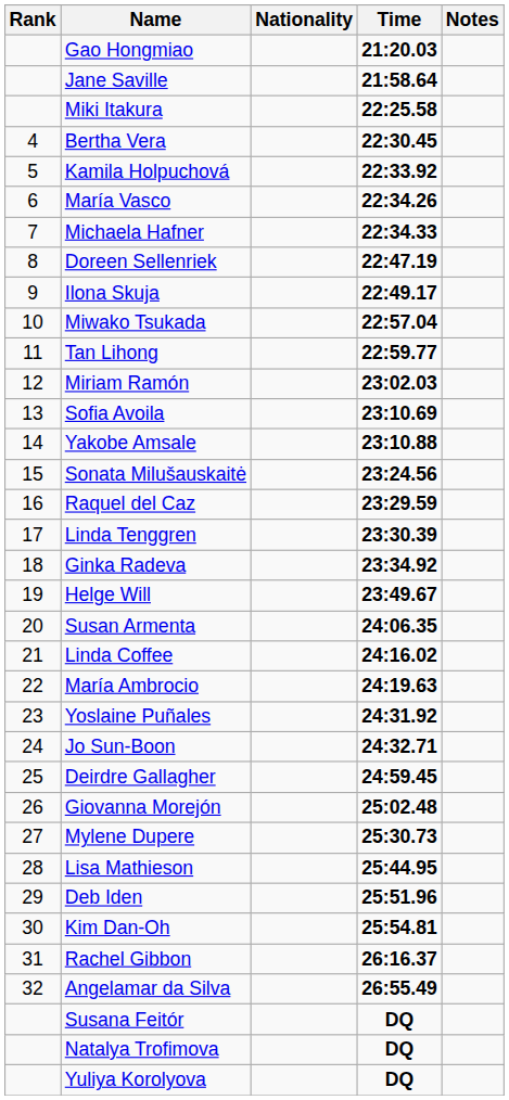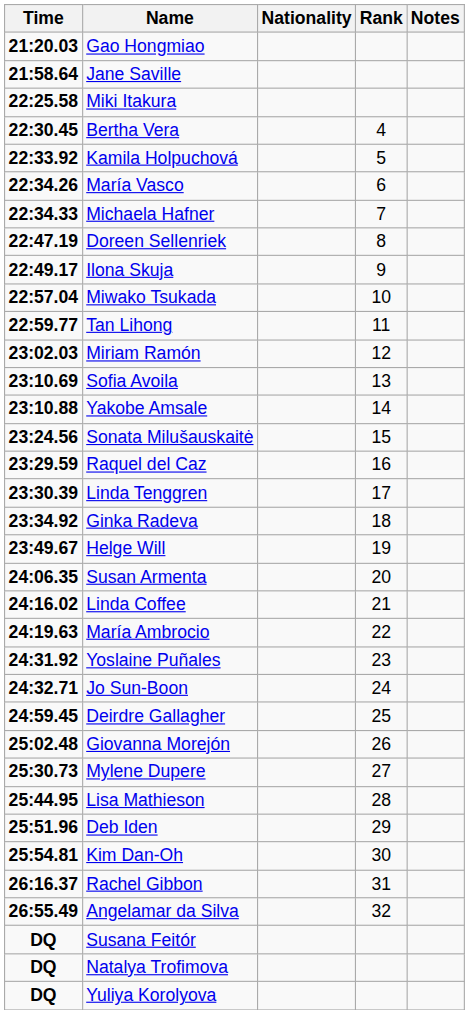 <table class="wikitable sortable" style="text-align:center">
 <tr>
-<th>Rank</th>
+<th>Time</th>
 <th>Name</th>
 <th>Nationality</th>
-<th>Time</th>
+<th>Rank</th>
 <th>Notes</th>
 </tr>
 <tr>
-<td></td>
+<td><strong>21:20.03</strong></td>
 <td align=left><a href='#'>Gao Hongmiao</a></td>
 <td align=left></td>
-<td><strong>21:20.03</strong></td>
+<td></td>
 <td></td>
 </tr>
 <tr>
-<td></td>
+<td><strong>21:58.64</strong></td>
 <td align=left><a href='#'>Jane Saville</a></td>
 <td align=left></td>
-<td><strong>21:58.64</strong></td>
+<td></td>
 <td></td>
 </tr>
 <tr>
-<td></td>
+<td><strong>22:25.58</strong></td>
 <td align=left><a href='#'>Miki Itakura</a></td>
 <td align=left></td>
-<td><strong>22:25.58</strong></td>
+<td></td>
 <td></td>
 </tr>
 <tr>
-<td>4</td>
+<td><strong>22:30.45</strong></td>
 <td align=left><a href='#'>Bertha Vera</a></td>
 <td align=left></td>
-<td><strong>22:30.45</strong></td>
+<td>4</td>
 <td></td>
 </tr>
 <tr>
-<td>5</td>
+<td><strong>22:33.92</strong></td>
 <td align=left><a href='#'>Kamila Holpuchová</a></td>
 <td align=left></td>
-<td><strong>22:33.92</strong></td>
+<td>5</td>
 <td></td>
 </tr>
 <tr>
-<td>6</td>
+<td><strong>22:34.26</strong></td>
 <td align=left><a href='#'>María Vasco</a></td>
 <td align=left></td>
-<td><strong>22:34.26</strong></td>
+<td>6</td>
 <td></td>
 </tr>
 <tr>
-<td>7</td>
+<td><strong>22:34.33</strong></td>
 <td align=left><a href='#'>Michaela Hafner</a></td>
 <td align=left></td>
-<td><strong>22:34.33</strong></td>
+<td>7</td>
 <td></td>
 </tr>
 <tr>
-<td>8</td>
+<td><strong>22:47.19</strong></td>
 <td align=left><a href='#'>Doreen Sellenriek</a></td>
 <td align=left></td>
-<td><strong>22:47.19</strong></td>
+<td>8</td>
 <td></td>
 </tr>
 <tr>
-<td>9</td>
+<td><strong>22:49.17</strong></td>
 <td align=left><a href='#'>Ilona Skuja</a></td>
 <td align=left></td>
-<td><strong>22:49.17</strong></td>
+<td>9</td>
 <td></td>
 </tr>
 <tr>
-<td>10</td>
+<td><strong>22:57.04</strong></td>
 <td align=left><a href='#'>Miwako Tsukada</a></td>
 <td align=left></td>
-<td><strong>22:57.04</strong></td>
+<td>10</td>
 <td></td>
 </tr>
 <tr>
-<td>11</td>
+<td><strong>22:59.77</strong></td>
 <td align=left><a href='#'>Tan Lihong</a></td>
 <td align=left></td>
-<td><strong>22:59.77</strong></td>
+<td>11</td>
 <td></td>
 </tr>
 <tr>
-<td>12</td>
+<td><strong>23:02.03</strong></td>
 <td align=left><a href='#'>Miriam Ramón</a></td>
 <td align=left></td>
-<td><strong>23:02.03</strong></td>
+<td>12</td>
 <td></td>
 </tr>
 <tr>
-<td>13</td>
+<td><strong>23:10.69</strong></td>
 <td align=left><a href='#'>Sofia Avoila</a></td>
 <td align=left></td>
-<td><strong>23:10.69</strong></td>
+<td>13</td>
 <td></td>
 </tr>
 <tr>
-<td>14</td>
+<td><strong>23:10.88</strong></td>
 <td align=left><a href='#'>Yakobe Amsale</a></td>
 <td align=left></td>
-<td><strong>23:10.88</strong></td>
+<td>14</td>
 <td></td>
 </tr>
 <tr>
-<td>15</td>
+<td><strong>23:24.56</strong></td>
 <td align=left><a href='#'>Sonata Milušauskaitė</a></td>
 <td align=left></td>
-<td><strong>23:24.56</strong></td>
+<td>15</td>
 <td></td>
 </tr>
 <tr>
-<td>16</td>
+<td><strong>23:29.59</strong></td>
 <td align=left><a href='#'>Raquel del Caz</a></td>
 <td align=left></td>
-<td><strong>23:29.59</strong></td>
+<td>16</td>
 <td></td>
 </tr>
 <tr>
-<td>17</td>
+<td><strong>23:30.39</strong></td>
 <td align=left><a href='#'>Linda Tenggren</a></td>
 <td align=left></td>
-<td><strong>23:30.39</strong></td>
+<td>17</td>
 <td></td>
 </tr>
 <tr>
-<td>18</td>
+<td><strong>23:34.92</strong></td>
 <td align=left><a href='#'>Ginka Radeva</a></td>
 <td align=left></td>
-<td><strong>23:34.92</strong></td>
+<td>18</td>
 <td></td>
 </tr>
 <tr>
-<td>19</td>
+<td><strong>23:49.67</strong></td>
 <td align=left><a href='#'>Helge Will</a></td>
 <td align=left></td>
-<td><strong>23:49.67</strong></td>
+<td>19</td>
 <td></td>
 </tr>
 <tr>
-<td>20</td>
+<td><strong>24:06.35</strong></td>
 <td align=left><a href='#'>Susan Armenta</a></td>
 <td align=left></td>
-<td><strong>24:06.35</strong></td>
+<td>20</td>
 <td></td>
 </tr>
 <tr>
-<td>21</td>
+<td><strong>24:16.02</strong></td>
 <td align=left><a href='#'>Linda Coffee</a></td>
 <td align=left></td>
-<td><strong>24:16.02</strong></td>
+<td>21</td>
 <td></td>
 </tr>
 <tr>
-<td>22</td>
+<td><strong>24:19.63</strong></td>
 <td align=left><a href='#'>María Ambrocio</a></td>
 <td align=left></td>
-<td><strong>24:19.63</strong></td>
+<td>22</td>
 <td></td>
 </tr>
 <tr>
-<td>23</td>
+<td><strong>24:31.92</strong></td>
 <td align=left><a href='#'>Yoslaine Puñales</a></td>
 <td align=left></td>
-<td><strong>24:31.92</strong></td>
+<td>23</td>
 <td></td>
 </tr>
 <tr>
-<td>24</td>
+<td><strong>24:32.71</strong></td>
 <td align=left><a href='#'>Jo Sun-Boon</a></td>
 <td align=left></td>
-<td><strong>24:32.71</strong></td>
+<td>24</td>
 <td></td>
 </tr>
 <tr>
-<td>25</td>
+<td><strong>24:59.45</strong></td>
 <td align=left><a href='#'>Deirdre Gallagher</a></td>
 <td align=left></td>
-<td><strong>24:59.45</strong></td>
+<td>25</td>
 <td></td>
 </tr>
 <tr>
-<td>26</td>
+<td><strong>25:02.48</strong></td>
 <td align=left><a href='#'>Giovanna Morejón</a></td>
 <td align=left></td>
-<td><strong>25:02.48</strong></td>
+<td>26</td>
 <td></td>
 </tr>
 <tr>
-<td>27</td>
+<td><strong>25:30.73</strong></td>
 <td align=left><a href='#'>Mylene Dupere</a></td>
 <td align=left></td>
-<td><strong>25:30.73</strong></td>
+<td>27</td>
 <td></td>
 </tr>
 <tr>
-<td>28</td>
+<td><strong>25:44.95</strong></td>
 <td align=left><a href='#'>Lisa Mathieson</a></td>
 <td align=left></td>
-<td><strong>25:44.95</strong></td>
+<td>28</td>
 <td></td>
 </tr>
 <tr>
-<td>29</td>
+<td><strong>25:51.96</strong></td>
 <td align=left><a href='#'>Deb Iden</a></td>
 <td align=left></td>
-<td><strong>25:51.96</strong></td>
+<td>29</td>
 <td></td>
 </tr>
 <tr>
-<td>30</td>
+<td><strong>25:54.81</strong></td>
 <td align=left><a href='#'>Kim Dan-Oh</a></td>
 <td align=left></td>
-<td><strong>25:54.81</strong></td>
+<td>30</td>
 <td></td>
 </tr>
 <tr>
-<td>31</td>
+<td><strong>26:16.37</strong></td>
 <td align=left><a href='#'>Rachel Gibbon</a></td>
 <td align=left></td>
-<td><strong>26:16.37</strong></td>
+<td>31</td>
 <td></td>
 </tr>
 <tr>
-<td>32</td>
+<td><strong>26:55.49</strong></td>
 <td align=left><a href='#'>Angelamar da Silva</a></td>
 <td align=left></td>
-<td><strong>26:55.49</strong></td>
+<td>32</td>
 <td></td>
 </tr>
 <tr>
-<td></td>
+<td><strong>DQ</strong></td>
 <td align=left><a href='#'>Susana Feitór</a></td>
 <td align=left></td>
-<td><strong>DQ</strong></td>
+<td></td>
 <td></td>
 </tr>
 <tr>
-<td></td>
+<td><strong>DQ</strong></td>
 <td align=left><a href='#'>Natalya Trofimova</a></td>
 <td align=left></td>
-<td><strong>DQ</strong></td>
+<td></td>
 <td></td>
 </tr>
 <tr>
-<td></td>
+<td><strong>DQ</strong></td>
 <td align=left><a href='#'>Yuliya Korolyova</a></td>
 <td align=left></td>
-<td><strong>DQ</strong></td>
+<td></td>
 <td></td>
 </tr>
 </table>
